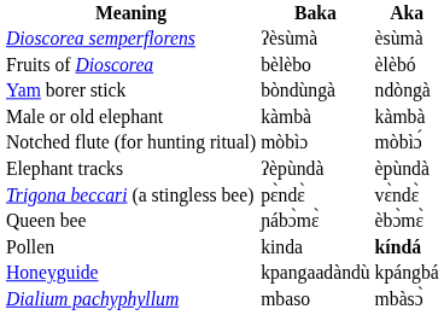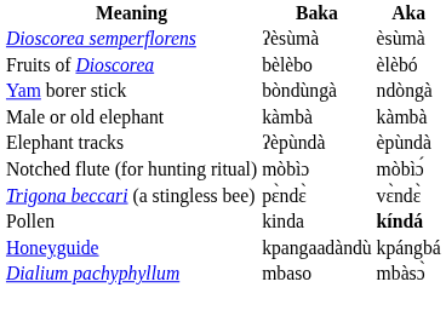 <table Class="Wikitable"|>
 <tr>
 <th>Meaning</th>
 <th>Baka</th>
 <th>Aka</th>
 </tr>
 <tr>
 <td><em><a href='#'>Dioscorea semperflorens</a></em></td>
 <td>ʔèsùmà</td>
 <td>èsùmà</td>
 </tr>
 <tr>
 <td>Fruits of <em><a href='#'>Dioscorea</a></em></td>
 <td>bèlèbo</td>
 <td>èlèbó</td>
 </tr>
 <tr>
 <td><a href='#'>Yam</a> borer stick</td>
 <td>bòndùngà</td>
 <td>ndòngà</td>
 </tr>
 <tr>
 <td>Male or old elephant</td>
 <td>kàmbà</td>
 <td>kàmbà</td>
 </tr>
 <tr>
+<td>Elephant tracks</td>
+<td>ʔèpùndà</td>
+<td>èpùndà</td>
+</tr>
+<tr>
 <td>Notched flute (for hunting ritual)</td>
 <td>mòbìɔ</td>
 <td>mòbìɔ́</td>
 </tr>
 <tr>
-<td>Elephant tracks</td>
-<td>ʔèpùndà</td>
-<td>èpùndà</td>
-</tr>
-<tr>
 <td><a href='#'><em>Trigona beccari</em></a> (a stingless bee)</td>
 <td>pɛ̀ndɛ̀</td>
 <td>vɛ̀ndɛ̀</td>
-</tr>
-<tr>
-<td>Queen bee</td>
-<td>ɲábɔ̀mɛ̀</td>
-<td>èbɔ̀mɛ̀</td>
 </tr>
 <tr>
 <td>Pollen</td>
 <td>kinda</td>
 <td><strong>kíndá</strong></td>
 </tr>
 <tr>
 <td><a href='#'>Honeyguide</a></td>
 <td>kpangaadàndù</td>
 <td>kpángbá</td>
 </tr>
 <tr>
 <td><em><a href='#'>Dialium pachyphyllum</a></em></td>
 <td>mbaso</td>
 <td>mbàsɔ̀</td>
 </tr>
 </table>
